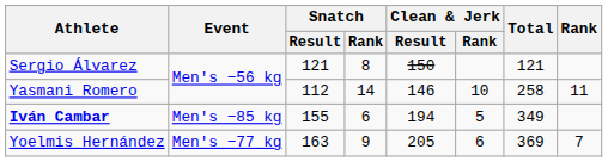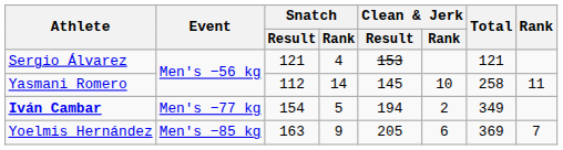 <table class="wikitable" style="font-size:90%">
 <tr>
 <th rowspan=2>Athlete</th>
 <th rowspan=2>Event</th>
 <th colspan="2">Snatch</th>
 <th colspan="2">Clean & Jerk</th>
 <th rowspan="2">Total</th>
 <th rowspan="2">Rank</th>
 </tr>
 <tr style="font-size:95%">
 <th>Result</th>
 <th>Rank</th>
 <th>Result</th>
 <th>Rank</th>
 </tr>
 <tr align=center>
 <td align=left><a href='#'>Sergio Álvarez</a></td>
 <td align=left rowspan=2><a href='#'>Men's −56 kg</a></td>
 <td>121</td>
-<td>8</td>
-<td><s>150</s></td>
+<td>4</td>
+<td><s>153</s></td>
 <td></td>
 <td>121</td>
 <td></td>
 </tr>
 <tr align=center>
 <td align=left><a href='#'>Yasmani Romero</a></td>
 <td>112</td>
 <td>14</td>
-<td>146</td>
+<td>145</td>
 <td>10</td>
 <td>258</td>
 <td>11</td>
 </tr>
 <tr align=center>
 <td align=left><strong><a href='#'>Iván Cambar</a></strong></td>
-<td align=left><a href='#'>Men's −85 kg</a></td>
-<td>155</td>
-<td>6</td>
+<td align=left><a href='#'>Men's −77 kg</a></td>
+<td>154</td>
+<td>5</td>
 <td>194</td>
-<td>5</td>
+<td>2</td>
 <td>349</td>
 <td></td>
 </tr>
 <tr align=center>
 <td align=left><a href='#'>Yoelmis Hernández</a></td>
-<td align=left><a href='#'>Men's −77 kg</a></td>
+<td align=left><a href='#'>Men's −85 kg</a></td>
 <td>163</td>
 <td>9</td>
 <td>205</td>
 <td>6</td>
 <td>369</td>
 <td>7</td>
 </tr>
 </table>
